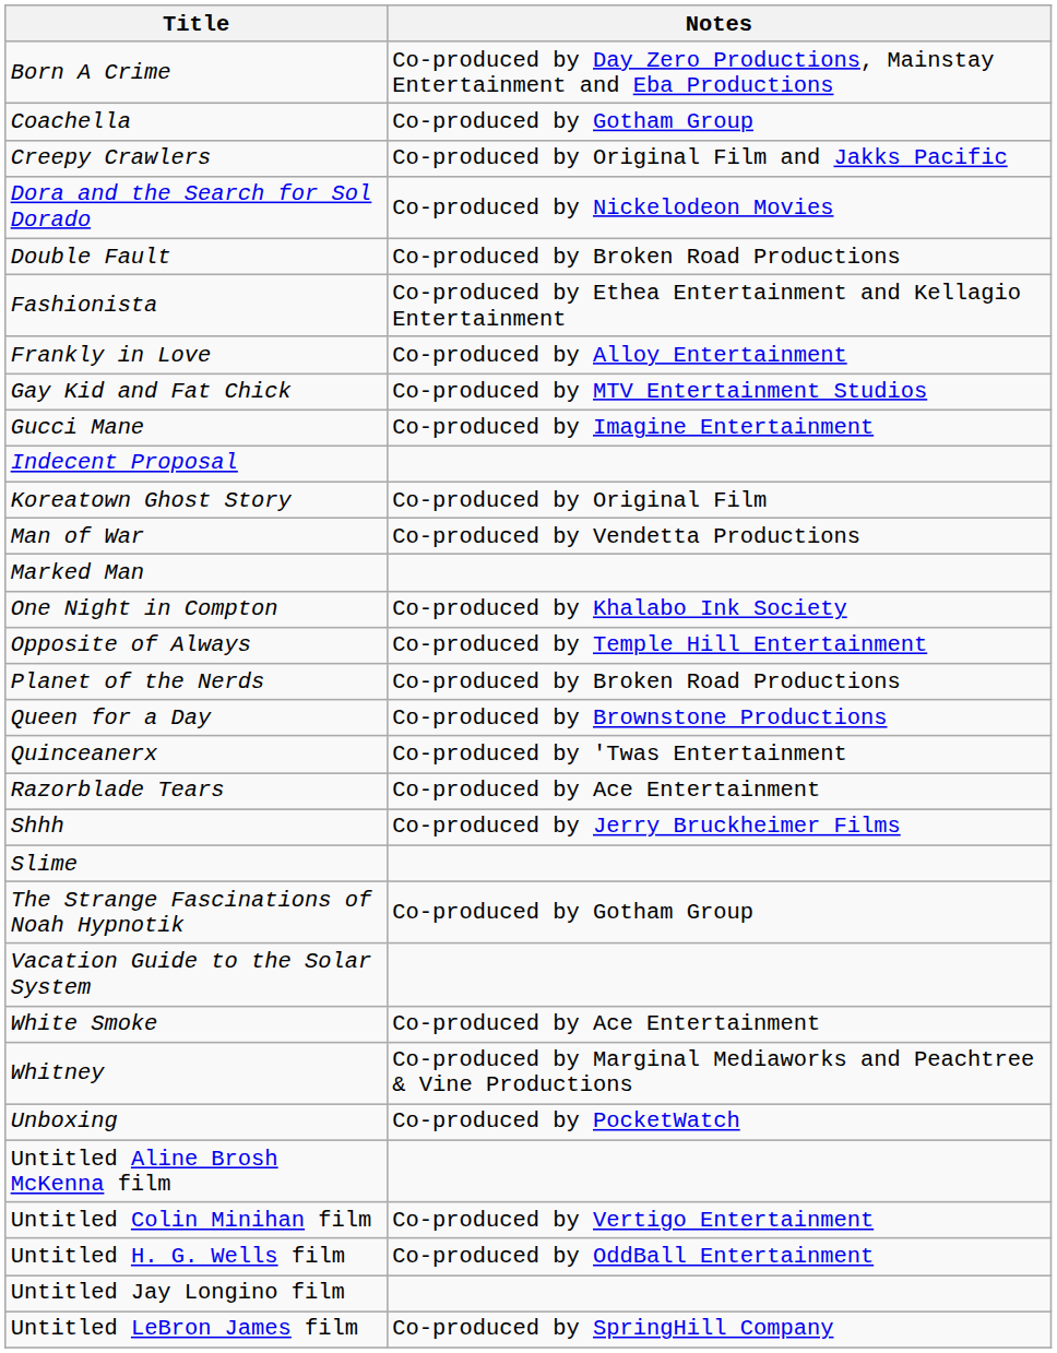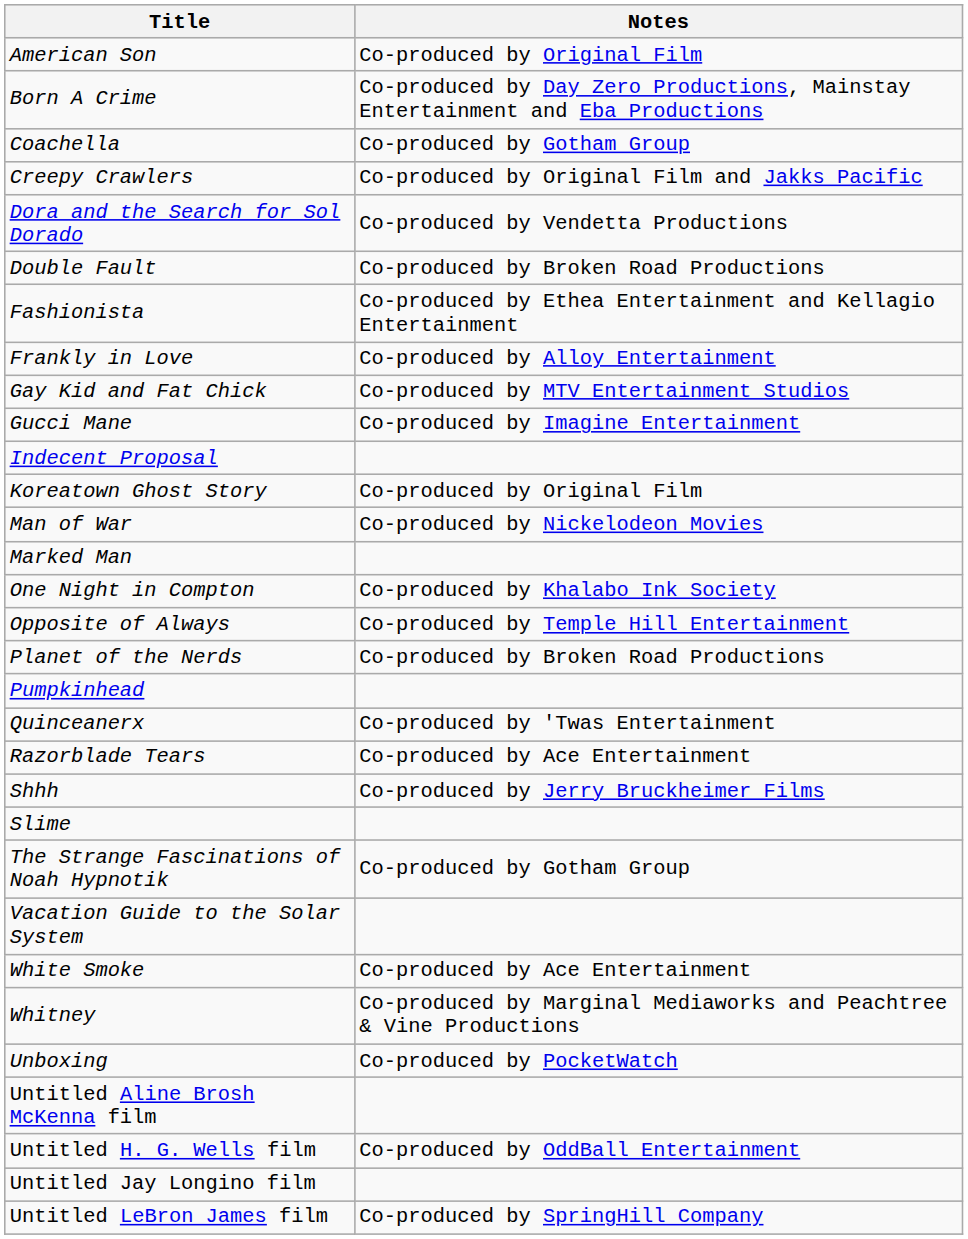 <table class="wikitable sortable">
 <tr>
 <th>Title</th>
 <th class=unsortable>Notes</th>
+</tr>
+<tr>
+<td><em>American Son</em></td>
+<td>Co-produced by <a href='#'>Original Film</a></td>
 </tr>
 <tr>
 <td><em>Born A Crime</em></td>
 <td>Co-produced by <a href='#'>Day Zero Productions</a>, Mainstay Entertainment and <a href='#'>Eba Productions</a></td>
 </tr>
 <tr>
 <td><em>Coachella</em></td>
 <td>Co-produced by <a href='#'>Gotham Group</a></td>
 </tr>
 <tr>
 <td><em>Creepy Crawlers</em></td>
 <td>Co-produced by Original Film and <a href='#'>Jakks Pacific</a></td>
 </tr>
 <tr>
 <td><em><a href='#'>Dora and the Search for Sol Dorado</a></em></td>
-<td>Co-produced by <a href='#'>Nickelodeon Movies</a></td>
+<td>Co-produced by Vendetta Productions</td>
 </tr>
 <tr>
 <td><em>Double Fault</em></td>
 <td>Co-produced by Broken Road Productions</td>
 </tr>
 <tr>
 <td><em>Fashionista</em></td>
 <td>Co-produced by Ethea Entertainment and Kellagio Entertainment</td>
 </tr>
 <tr>
 <td><em>Frankly in Love</em></td>
 <td>Co-produced by <a href='#'>Alloy Entertainment</a></td>
 </tr>
 <tr>
 <td><em>Gay Kid and Fat Chick</em></td>
 <td>Co-produced by <a href='#'>MTV Entertainment Studios</a></td>
 </tr>
 <tr>
 <td><em>Gucci Mane</em></td>
 <td>Co-produced by <a href='#'>Imagine Entertainment</a></td>
 </tr>
 <tr>
 <td><em><a href='#'>Indecent Proposal</a></em></td>
 <td></td>
 </tr>
 <tr>
 <td><em>Koreatown Ghost Story</em></td>
 <td>Co-produced by Original Film</td>
 </tr>
 <tr>
 <td><em>Man of War</em></td>
-<td>Co-produced by Vendetta Productions</td>
+<td>Co-produced by <a href='#'>Nickelodeon Movies</a></td>
 </tr>
 <tr>
 <td><em>Marked Man</em></td>
 <td></td>
 </tr>
 <tr>
 <td><em>One Night in Compton</em></td>
 <td>Co-produced by <a href='#'>Khalabo Ink Society</a></td>
 </tr>
 <tr>
 <td><em>Opposite of Always</em></td>
 <td>Co-produced by <a href='#'>Temple Hill Entertainment</a></td>
 </tr>
 <tr>
 <td><em>Planet of the Nerds</em></td>
 <td>Co-produced by Broken Road Productions</td>
 </tr>
 <tr>
-<td><em>Queen for a Day</em></td>
-<td>Co-produced by <a href='#'>Brownstone Productions</a></td>
+<td><em><a href='#'>Pumpkinhead</a></em></td>
+<td></td>
 </tr>
 <tr>
 <td><em>Quinceanerx</em></td>
 <td>Co-produced by 'Twas Entertainment</td>
 </tr>
 <tr>
 <td><em>Razorblade Tears</em></td>
 <td>Co-produced by Ace Entertainment</td>
 </tr>
 <tr>
 <td><em>Shhh</em></td>
 <td>Co-produced by <a href='#'>Jerry Bruckheimer Films</a></td>
 </tr>
 <tr>
 <td><em>Slime</em></td>
 <td></td>
 </tr>
 <tr>
 <td><em>The Strange Fascinations of Noah Hypnotik</em></td>
 <td>Co-produced by Gotham Group</td>
 </tr>
 <tr>
 <td><em>Vacation Guide to the Solar System</em></td>
 <td></td>
 </tr>
 <tr>
 <td><em>White Smoke</em></td>
 <td>Co-produced by Ace Entertainment</td>
 </tr>
 <tr>
 <td><em>Whitney</em></td>
 <td>Co-produced by Marginal Mediaworks and Peachtree & Vine Productions</td>
 </tr>
 <tr>
 <td><em>Unboxing</em></td>
 <td>Co-produced by <a href='#'>PocketWatch</a></td>
 </tr>
 <tr>
 <td>Untitled <a href='#'>Aline Brosh McKenna</a> film</td>
 <td></td>
 </tr>
 <tr>
-<td>Untitled <a href='#'>Colin Minihan</a> film</td>
-<td>Co-produced by <a href='#'>Vertigo Entertainment</a></td>
-</tr>
-<tr>
 <td>Untitled <a href='#'>H. G. Wells</a> film</td>
 <td>Co-produced by <a href='#'>OddBall Entertainment</a></td>
 </tr>
 <tr>
 <td>Untitled Jay Longino film</td>
 <td></td>
 </tr>
 <tr>
 <td>Untitled <a href='#'>LeBron James</a> film</td>
 <td>Co-produced by <a href='#'>SpringHill Company</a></td>
 </tr>
 </table>
